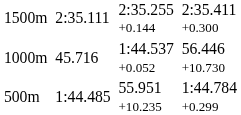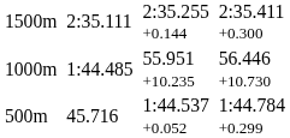 <table>
 <tr>
 <td>1500m</td>
 <td></td>
 <td>2:35.111</td>
 <td></td>
 <td>2:35.255<br><small>+0.144</small></td>
 <td></td>
 <td>2:35.411<br><small>+0.300</small></td>
 </tr>
 <tr>
 <td>1000m</td>
 <td></td>
-<td>45.716</td>
+<td>1:44.485</td>
 <td></td>
-<td>1:44.537<br><small>+0.052</small></td>
+<td>55.951<br><small>+10.235</small></td>
 <td></td>
 <td>56.446<br><small>+10.730</small></td>
 </tr>
 <tr>
 <td>500m</td>
 <td></td>
-<td>1:44.485</td>
+<td>45.716</td>
 <td></td>
-<td>55.951<br><small>+10.235</small></td>
+<td>1:44.537<br><small>+0.052</small></td>
 <td></td>
 <td>1:44.784<br><small>+0.299</small></td>
 </tr>
 </table>
